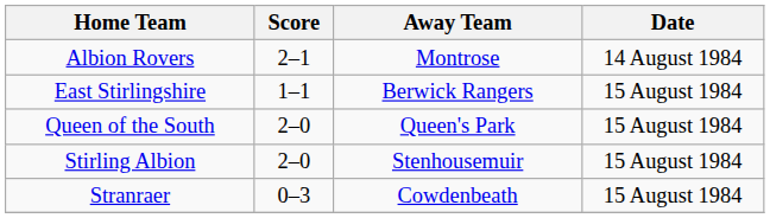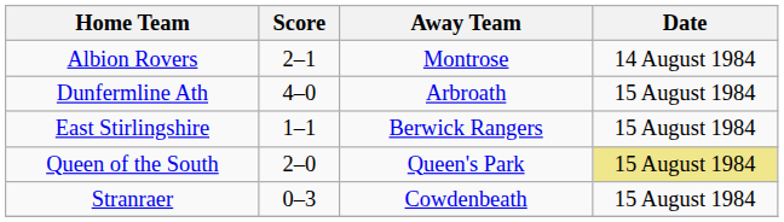 <table class="wikitable" style="text-align:center;">
 <tr>
 <th width=175>Home Team</th>
 <th width=50>Score</th>
 <th width=175>Away Team</th>
 <th width= 125>Date</th>
 </tr>
 <tr>
 <td><a href='#'>Albion Rovers</a></td>
 <td>2–1</td>
 <td><a href='#'>Montrose</a></td>
 <td>14 August 1984</td>
 </tr>
 <tr>
+<td><a href='#'>Dunfermline Ath</a></td>
+<td>4–0</td>
+<td><a href='#'>Arbroath</a></td>
+<td>15 August 1984</td>
+</tr>
+<tr>
 <td><a href='#'>East Stirlingshire</a></td>
 <td>1–1</td>
 <td><a href='#'>Berwick Rangers</a></td>
 <td>15 August 1984</td>
 </tr>
 <tr>
 <td><a href='#'>Queen of the South</a></td>
 <td>2–0</td>
 <td><a href='#'>Queen's Park</a></td>
-<td>15 August 1984</td>
-</tr>
-<tr>
-<td><a href='#'>Stirling Albion</a></td>
-<td>2–0</td>
-<td><a href='#'>Stenhousemuir</a></td>
-<td>15 August 1984</td>
+<td style="background: khaki;">15 August 1984</td>
 </tr>
 <tr>
 <td><a href='#'>Stranraer</a></td>
 <td>0–3</td>
 <td><a href='#'>Cowdenbeath</a></td>
 <td>15 August 1984</td>
 </tr>
 <tr>
 </tr>
 </table>
